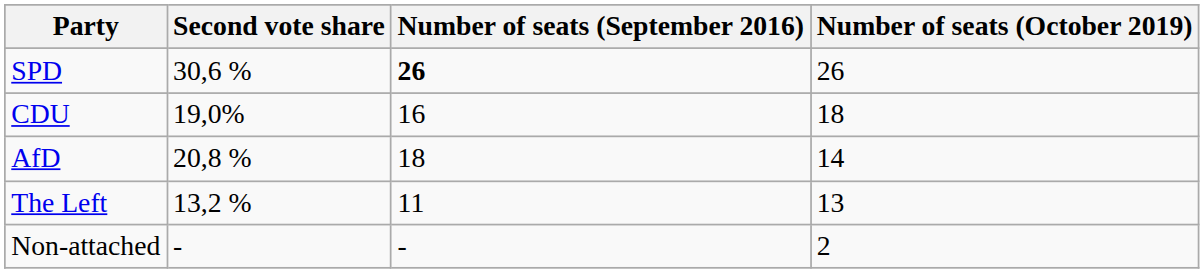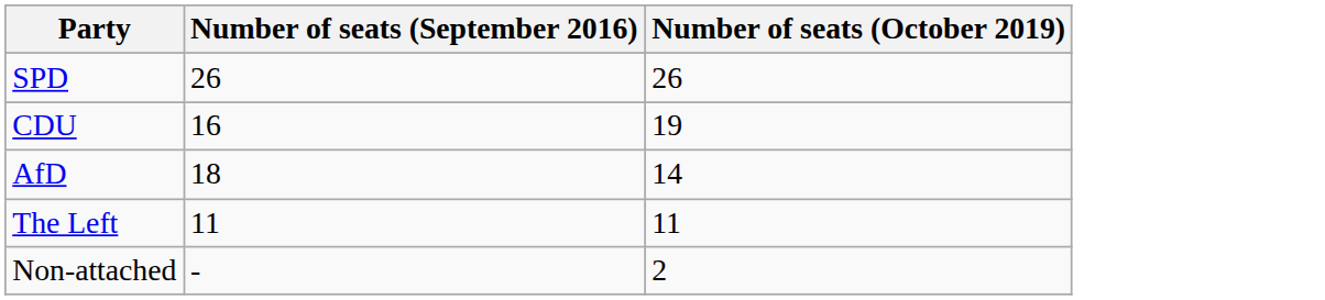 <table class="wikitable">
 <tr>
 <th>Party</th>
-<th>Second vote share</th>
 <th>Number of seats (September 2016)</th>
 <th>Number of seats (October 2019)</th>
 </tr>
 <tr>
 <td><a href='#'>SPD</a></td>
-<td>30,6 %</td>
-<td><strong>26</strong></td>
+<td>26</td>
 <td>26</td>
 </tr>
 <tr>
 <td><a href='#'>CDU</a></td>
-<td>19,0%</td>
 <td>16</td>
-<td>18</td>
+<td>19</td>
 </tr>
 <tr>
 <td><a href='#'>AfD</a></td>
-<td>20,8 %</td>
 <td>18</td>
 <td>14</td>
 </tr>
 <tr>
 <td><a href='#'>The Left</a></td>
-<td>13,2 %</td>
 <td>11</td>
-<td>13</td>
+<td>11</td>
 </tr>
 <tr>
 <td>Non-attached</td>
 <td>-</td>
-<td>-</td>
 <td>2</td>
 </tr>
 </table>
